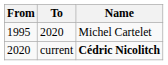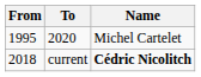 <table class="wikitable">
 <tr>
 <th>From</th>
 <th>To</th>
 <th>Name</th>
 </tr>
 <tr>
 <td>1995</td>
 <td>2020</td>
 <td>Michel Cartelet</td>
 </tr>
 <tr>
-<td>2020</td>
+<td>2018</td>
 <td>current</td>
 <td><strong>Cédric Nicolitch</strong></td>
 </tr>
 </table>
